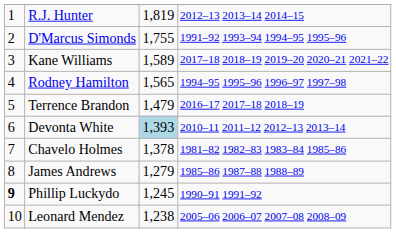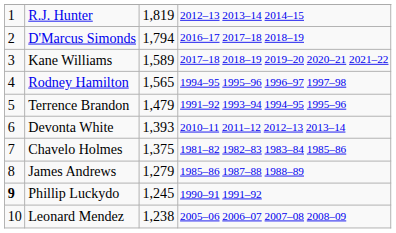 <table class="wikitable">
 <tr>
 </tr>
 <tr>
 <td>1</td>
 <td><a href='#'>R.J. Hunter</a></td>
 <td>1,819</td>
 <td style="font-size:80%;"><a href='#'>2012–13</a> <a href='#'>2013–14</a> <a href='#'>2014–15</a></td>
 </tr>
 <tr>
 <td>2</td>
 <td><a href='#'>D'Marcus Simonds</a></td>
-<td>1,755</td>
-<td style="font-size:80%;"><a href='#'>1991–92</a> <a href='#'>1993–94</a> <a href='#'>1994–95</a> <a href='#'>1995–96</a></td>
+<td>1,794</td>
+<td style="font-size:80%;"><a href='#'>2016–17</a> <a href='#'>2017–18</a> <a href='#'>2018–19</a></td>
 </tr>
 <tr>
 <td>3</td>
 <td>Kane Williams</td>
 <td>1,589</td>
 <td style="font-size:80%;"><a href='#'>2017–18</a> <a href='#'>2018–19</a> <a href='#'>2019–20</a> <a href='#'>2020–21</a> <a href='#'>2021–22</a></td>
 </tr>
 <tr>
 <td>4</td>
 <td><a href='#'>Rodney Hamilton</a></td>
 <td>1,565</td>
 <td style="font-size:80%;"><a href='#'>1994–95</a> <a href='#'>1995–96</a> <a href='#'>1996–97</a> <a href='#'>1997–98</a></td>
 </tr>
 <tr>
 <td>5</td>
 <td>Terrence Brandon</td>
 <td>1,479</td>
-<td style="font-size:80%;"><a href='#'>2016–17</a> <a href='#'>2017–18</a> <a href='#'>2018–19</a></td>
+<td style="font-size:80%;"><a href='#'>1991–92</a> <a href='#'>1993–94</a> <a href='#'>1994–95</a> <a href='#'>1995–96</a></td>
 </tr>
 <tr>
 <td>6</td>
 <td>Devonta White</td>
-<td style="background: lightblue;">1,393</td>
+<td>1,393</td>
 <td style="font-size:80%;"><a href='#'>2010–11</a> <a href='#'>2011–12</a> <a href='#'>2012–13</a> <a href='#'>2013–14</a></td>
 </tr>
 <tr>
 <td>7</td>
 <td>Chavelo Holmes</td>
-<td>1,378</td>
+<td>1,375</td>
 <td style="font-size:80%;"><a href='#'>1981–82</a> <a href='#'>1982–83</a> <a href='#'>1983–84</a> <a href='#'>1985–86</a></td>
 </tr>
 <tr>
 <td>8</td>
 <td>James Andrews</td>
 <td>1,279</td>
 <td style="font-size:80%;"><a href='#'>1985–86</a> <a href='#'>1987–88</a> <a href='#'>1988–89</a></td>
 </tr>
 <tr>
 <td><strong>9</strong></td>
 <td>Phillip Luckydo</td>
 <td>1,245</td>
 <td style="font-size:80%;"><a href='#'>1990–91</a> <a href='#'>1991–92</a></td>
 </tr>
 <tr>
 <td>10</td>
 <td>Leonard Mendez</td>
 <td>1,238</td>
 <td style="font-size:80%;"><a href='#'>2005–06</a> <a href='#'>2006–07</a> <a href='#'>2007–08</a> <a href='#'>2008–09</a></td>
 </tr>
 </table>
